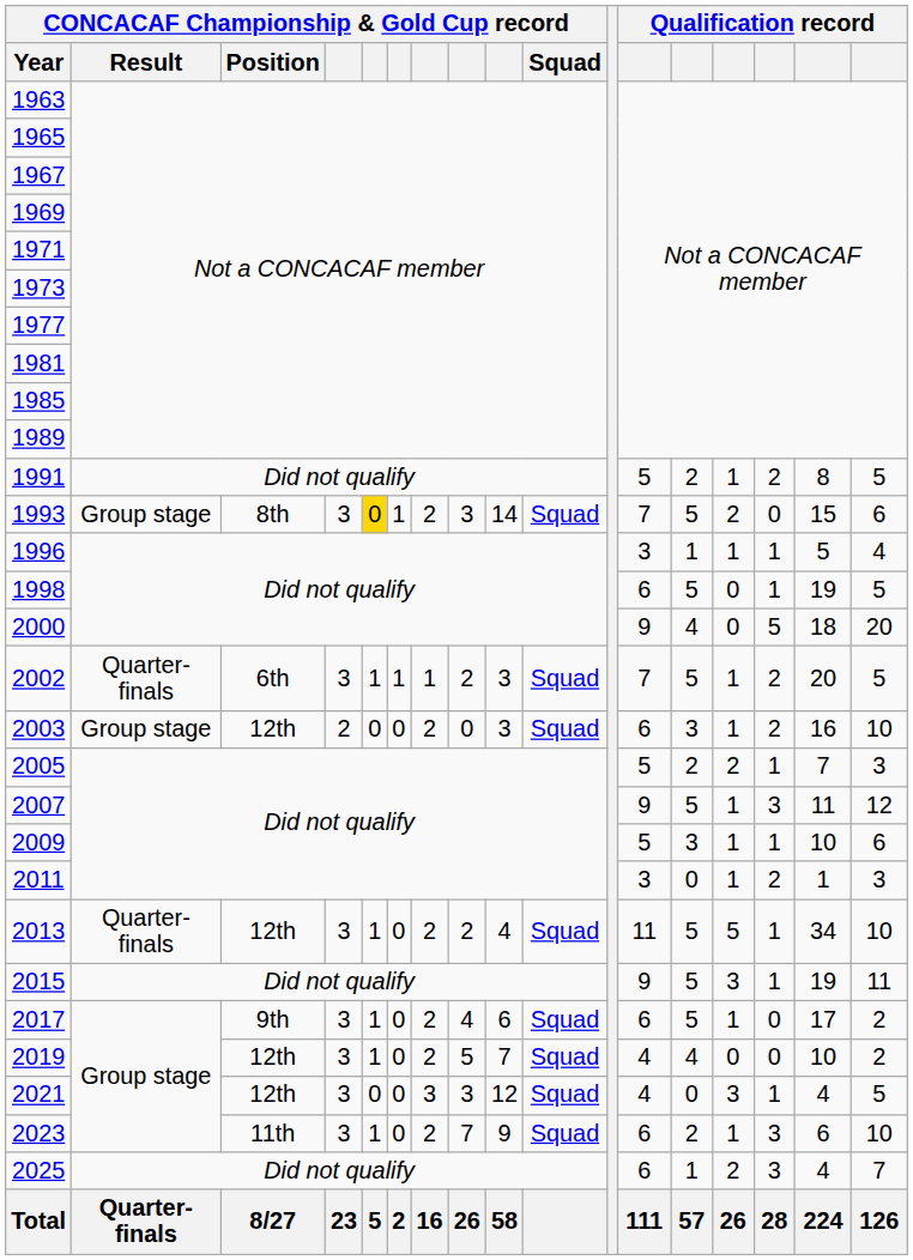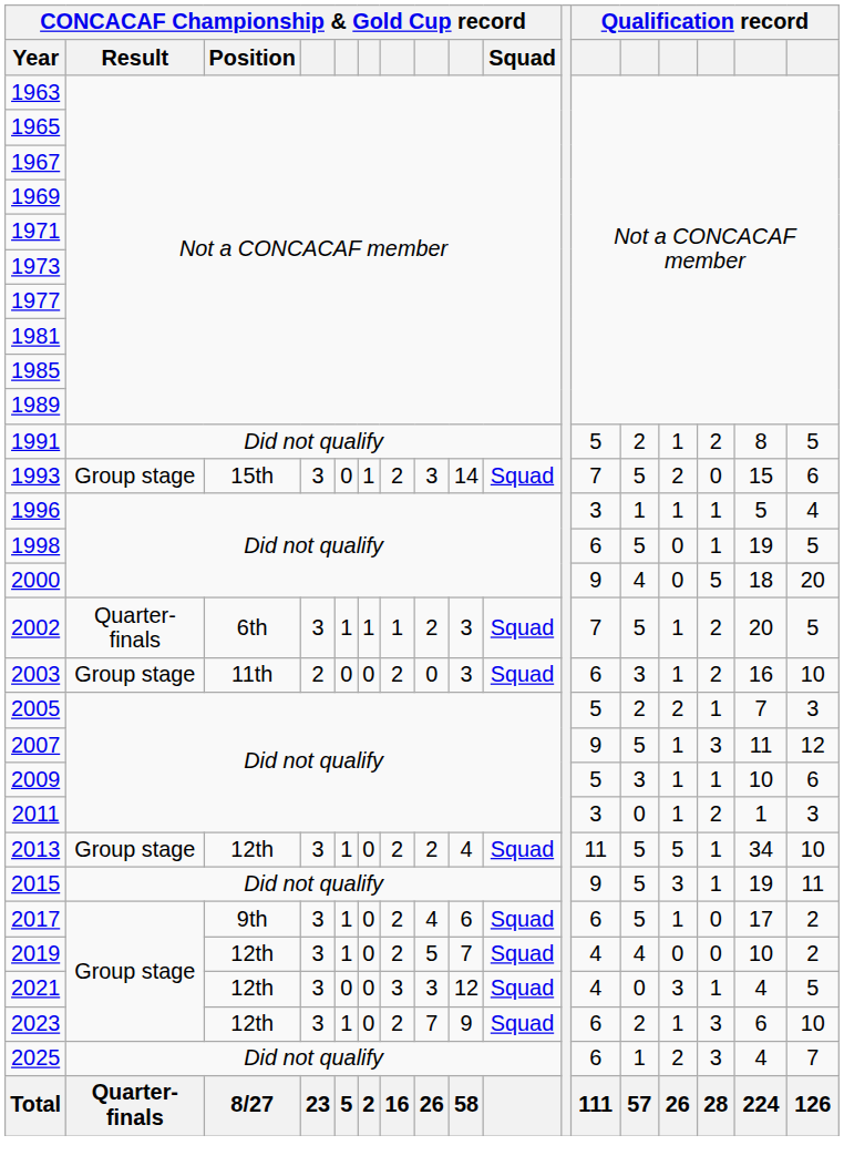 <table class="wikitable" style="text-align:center">
 <tr>
 <th colspan=10><a href='#'>CONCACAF Championship</a> & <a href='#'>Gold Cup</a> record</th>
 <th width=1% rowspan=31></th>
 <th colspan=6><a href='#'>Qualification</a> record</th>
 </tr>
 <tr>
 <th>Year</th>
 <th>Result</th>
 <th>Position</th>
 <th></th>
 <th></th>
 <th></th>
 <th></th>
 <th></th>
 <th></th>
 <th>Squad</th>
 <th></th>
 <th></th>
 <th></th>
 <th></th>
 <th></th>
 <th></th>
 </tr>
 <tr>
 <td> <a href='#'>1963</a></td>
 <td colspan=9 rowspan=10><em>Not a CONCACAF member</em></td>
 <td colspan=6 rowspan=10><em>Not a CONCACAF member</em></td>
 </tr>
 <tr>
 <td> <a href='#'>1965</a></td>
 </tr>
 <tr>
 <td> <a href='#'>1967</a></td>
 </tr>
 <tr>
 <td> <a href='#'>1969</a></td>
 </tr>
 <tr>
 <td> <a href='#'>1971</a></td>
 </tr>
 <tr>
 <td> <a href='#'>1973</a></td>
 </tr>
 <tr>
 <td> <a href='#'>1977</a></td>
 </tr>
 <tr>
 <td> <a href='#'>1981</a></td>
 </tr>
 <tr>
 <td><a href='#'>1985</a></td>
 </tr>
 <tr>
 <td><a href='#'>1989</a></td>
 </tr>
 <tr>
 <td> <a href='#'>1991</a></td>
 <td colspan=9><em>Did not qualify</em></td>
 <td>5</td>
 <td>2</td>
 <td>1</td>
 <td>2</td>
 <td>8</td>
 <td>5</td>
 </tr>
 <tr>
 <td>  <a href='#'>1993</a></td>
 <td>Group stage</td>
-<td>8th</td>
+<td>15th</td>
 <td>3</td>
-<td style="background: gold;">0</td>
+<td>0</td>
 <td>1</td>
 <td>2</td>
 <td>3</td>
 <td>14</td>
 <td><a href='#'>Squad</a></td>
 <td>7</td>
 <td>5</td>
 <td>2</td>
 <td>0</td>
 <td>15</td>
 <td>6</td>
 </tr>
 <tr>
 <td> <a href='#'>1996</a></td>
 <td colspan=9 rowspan=3><em>Did not qualify</em></td>
 <td>3</td>
 <td>1</td>
 <td>1</td>
 <td>1</td>
 <td>5</td>
 <td>4</td>
 </tr>
 <tr>
 <td> <a href='#'>1998</a></td>
 <td>6</td>
 <td>5</td>
 <td>0</td>
 <td>1</td>
 <td>19</td>
 <td>5</td>
 </tr>
 <tr>
 <td> <a href='#'>2000</a></td>
 <td>9</td>
 <td>4</td>
 <td>0</td>
 <td>5</td>
 <td>18</td>
 <td>20</td>
 </tr>
 <tr>
 <td> <a href='#'>2002</a></td>
 <td>Quarter-finals</td>
 <td>6th</td>
 <td>3</td>
 <td>1</td>
 <td>1</td>
 <td>1</td>
 <td>2</td>
 <td>3</td>
 <td><a href='#'>Squad</a></td>
 <td>7</td>
 <td>5</td>
 <td>1</td>
 <td>2</td>
 <td>20</td>
 <td>5</td>
 </tr>
 <tr>
 <td>  <a href='#'>2003</a></td>
 <td>Group stage</td>
-<td>12th</td>
+<td>11th</td>
 <td>2</td>
 <td>0</td>
 <td>0</td>
 <td>2</td>
 <td>0</td>
 <td>3</td>
 <td><a href='#'>Squad</a></td>
 <td>6</td>
 <td>3</td>
 <td>1</td>
 <td>2</td>
 <td>16</td>
 <td>10</td>
 </tr>
 <tr>
 <td> <a href='#'>2005</a></td>
 <td rowspan=4 colspan=9><em>Did not qualify</em></td>
 <td>5</td>
 <td>2</td>
 <td>2</td>
 <td>1</td>
 <td>7</td>
 <td>3</td>
 </tr>
 <tr>
 <td> <a href='#'>2007</a></td>
 <td>9</td>
 <td>5</td>
 <td>1</td>
 <td>3</td>
 <td>11</td>
 <td>12</td>
 </tr>
 <tr>
 <td> <a href='#'>2009</a></td>
 <td>5</td>
 <td>3</td>
 <td>1</td>
 <td>1</td>
 <td>10</td>
 <td>6</td>
 </tr>
 <tr>
 <td> <a href='#'>2011</a></td>
 <td>3</td>
 <td>0</td>
 <td>1</td>
 <td>2</td>
 <td>1</td>
 <td>3</td>
 </tr>
 <tr>
 <td> <a href='#'>2013</a></td>
-<td>Quarter-finals</td>
+<td>Group stage</td>
 <td>12th</td>
 <td>3</td>
 <td>1</td>
 <td>0</td>
 <td>2</td>
 <td>2</td>
 <td>4</td>
 <td><a href='#'>Squad</a></td>
 <td>11</td>
 <td>5</td>
 <td>5</td>
 <td>1</td>
 <td>34</td>
 <td>10</td>
 </tr>
 <tr>
 <td>  <a href='#'>2015</a></td>
 <td colspan=9><em>Did not qualify</em></td>
 <td>9</td>
 <td>5</td>
 <td>3</td>
 <td>1</td>
 <td>19</td>
 <td>11</td>
 </tr>
 <tr>
 <td> <a href='#'>2017</a></td>
 <td rowspan="4">Group stage</td>
 <td>9th</td>
 <td>3</td>
 <td>1</td>
 <td>0</td>
 <td>2</td>
 <td>4</td>
 <td>6</td>
 <td><a href='#'>Squad</a></td>
 <td>6</td>
 <td>5</td>
 <td>1</td>
 <td>0</td>
 <td>17</td>
 <td>2</td>
 </tr>
 <tr>
 <td>   <a href='#'>2019</a></td>
 <td>12th</td>
 <td>3</td>
 <td>1</td>
 <td>0</td>
 <td>2</td>
 <td>5</td>
 <td>7</td>
 <td><a href='#'>Squad</a></td>
 <td>4</td>
 <td>4</td>
 <td>0</td>
 <td>0</td>
 <td>10</td>
 <td>2</td>
 </tr>
 <tr>
 <td> <a href='#'>2021</a></td>
 <td>12th</td>
 <td>3</td>
 <td>0</td>
 <td>0</td>
 <td>3</td>
 <td>3</td>
 <td>12</td>
 <td><a href='#'>Squad</a></td>
 <td>4</td>
 <td>0</td>
 <td>3</td>
 <td>1</td>
 <td>4</td>
 <td>5</td>
 </tr>
 <tr>
 <td>  <a href='#'>2023</a></td>
-<td>11th</td>
+<td>12th</td>
 <td>3</td>
 <td>1</td>
 <td>0</td>
 <td>2</td>
 <td>7</td>
 <td>9</td>
 <td><a href='#'>Squad</a></td>
 <td>6</td>
 <td>2</td>
 <td>1</td>
 <td>3</td>
 <td>6</td>
 <td>10</td>
 </tr>
 <tr>
 <td>  <a href='#'>2025</a></td>
 <td colspan=9><em>Did not qualify</em></td>
 <td>6</td>
 <td>1</td>
 <td>2</td>
 <td>3</td>
 <td>4</td>
 <td>7</td>
 </tr>
 <tr>
 <th>Total</th>
 <th>Quarter-finals</th>
 <th>8/27</th>
 <th>23</th>
 <th>5</th>
 <th>2</th>
 <th>16</th>
 <th>26</th>
 <th>58</th>
 <th></th>
 <th>111</th>
 <th>57</th>
 <th>26</th>
 <th>28</th>
 <th>224</th>
 <th>126</th>
 </tr>
 </table>
